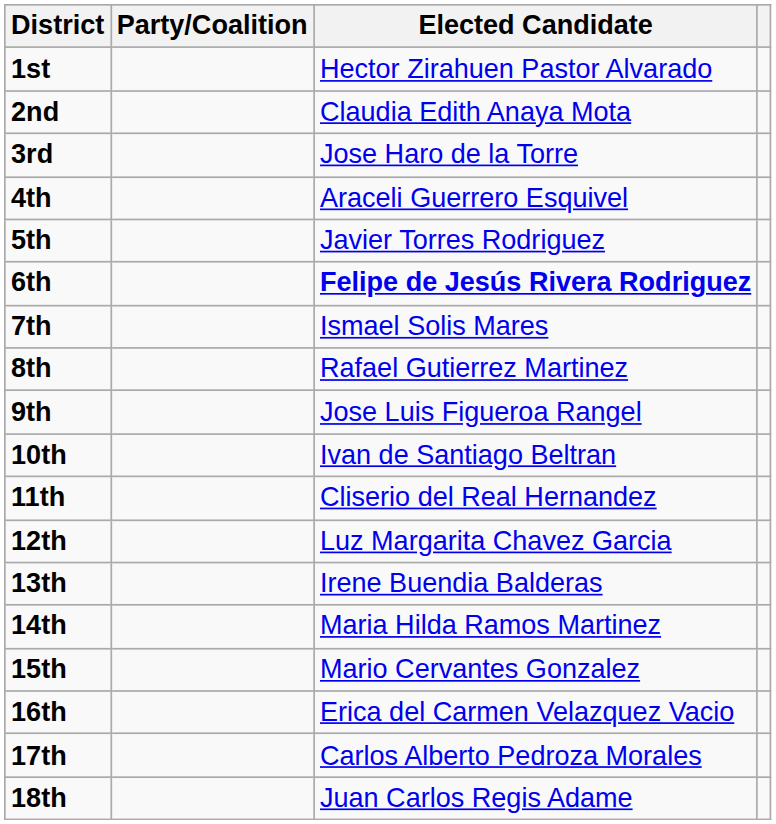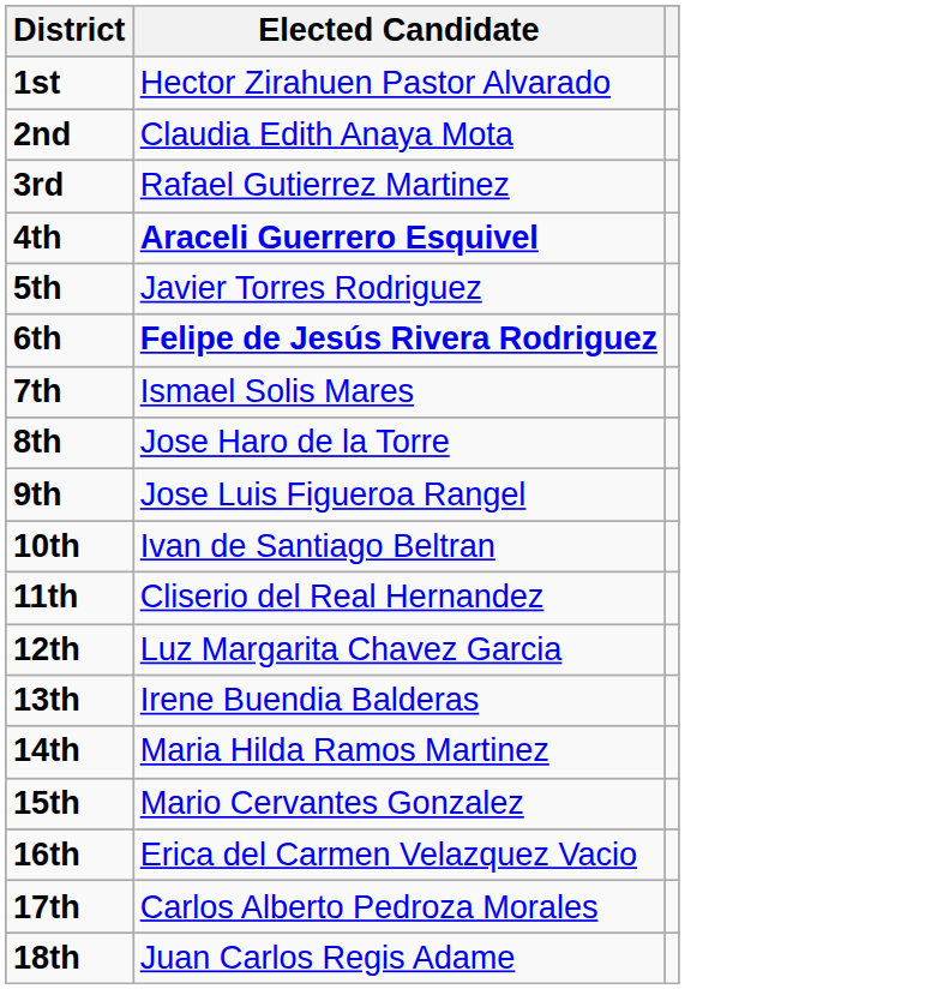 <table class="wikitable">
 <tr>
 <th>District</th>
-<th>Party/Coalition</th>
 <th>Elected Candidate</th>
 <th></th>
 </tr>
 <tr>
 <td><strong>1st</strong></td>
-<td></td>
 <td><a href='#'>Hector Zirahuen Pastor Alvarado</a></td>
 <td></td>
 </tr>
 <tr>
 <td><strong>2nd</strong></td>
-<td></td>
 <td><a href='#'>Claudia Edith Anaya Mota</a></td>
 <td></td>
 </tr>
 <tr>
 <td><strong>3rd</strong></td>
-<td></td>
-<td><a href='#'>Jose Haro de la Torre</a></td>
+<td><a href='#'>Rafael Gutierrez Martinez</a></td>
 <td></td>
 </tr>
 <tr>
 <td><strong>4th</strong></td>
-<td></td>
-<td><a href='#'>Araceli Guerrero Esquivel</a></td>
+<td><strong><a href='#'>Araceli Guerrero Esquivel</a></strong></td>
 <td></td>
 </tr>
 <tr>
 <td><strong>5th</strong></td>
-<td></td>
 <td><a href='#'>Javier Torres Rodriguez</a></td>
 <td></td>
 </tr>
 <tr>
 <td><strong>6th</strong></td>
-<td></td>
 <td><strong><a href='#'>Felipe de Jesús Rivera Rodriguez</a></strong></td>
 <td></td>
 </tr>
 <tr>
 <td><strong>7th</strong></td>
-<td></td>
 <td><a href='#'>Ismael Solis Mares</a></td>
 <td></td>
 </tr>
 <tr>
 <td><strong>8th</strong></td>
-<td></td>
-<td><a href='#'>Rafael Gutierrez Martinez</a></td>
+<td><a href='#'>Jose Haro de la Torre</a></td>
 <td></td>
 </tr>
 <tr>
 <td><strong>9th</strong></td>
-<td></td>
 <td><a href='#'>Jose Luis Figueroa Rangel</a></td>
 <td></td>
 </tr>
 <tr>
 <td><strong>10th</strong></td>
-<td></td>
 <td><a href='#'>Ivan de Santiago Beltran</a></td>
 <td></td>
 </tr>
 <tr>
 <td><strong>11th</strong></td>
-<td></td>
 <td><a href='#'>Cliserio del Real Hernandez</a></td>
 <td></td>
 </tr>
 <tr>
 <td><strong>12th</strong></td>
-<td></td>
 <td><a href='#'>Luz Margarita Chavez Garcia</a></td>
 <td></td>
 </tr>
 <tr>
 <td><strong>13th</strong></td>
-<td></td>
 <td><a href='#'>Irene Buendia Balderas</a></td>
 <td></td>
 </tr>
 <tr>
 <td><strong>14th</strong></td>
-<td></td>
 <td><a href='#'>Maria Hilda Ramos Martinez</a></td>
 <td></td>
 </tr>
 <tr>
 <td><strong>15th</strong></td>
-<td></td>
 <td><a href='#'>Mario Cervantes Gonzalez</a></td>
 <td></td>
 </tr>
 <tr>
 <td><strong>16th</strong></td>
-<td></td>
 <td><a href='#'>Erica del Carmen Velazquez Vacio</a></td>
 <td></td>
 </tr>
 <tr>
 <td><strong>17th</strong></td>
-<td></td>
 <td><a href='#'>Carlos Alberto Pedroza Morales</a></td>
 <td></td>
 </tr>
 <tr>
 <td><strong>18th</strong></td>
-<td></td>
 <td><a href='#'>Juan Carlos Regis Adame</a></td>
 <td></td>
 </tr>
 </table>
